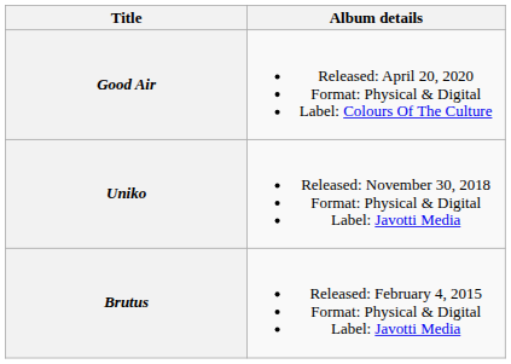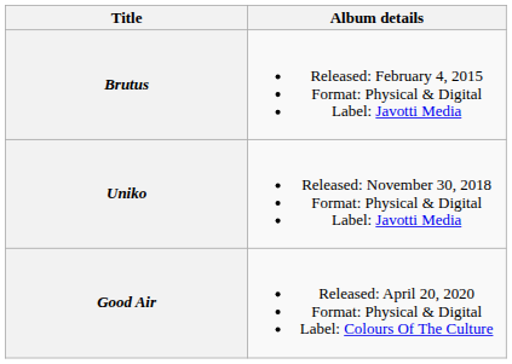 <table class="wikitable plainrowheaders" style="text-align:center;">
 <tr>
 <th scope="col" style="width:15em;">Title</th>
 <th scope="col" style="width:16em;">Album details</th>
 </tr>
 <tr>
-<th scope="row"><em>Good Air</em></th>
-<td><br><ul><li>Released: April 20, 2020</li><li>Format: Physical & Digital</li><li>Label: <a href='#'>Colours Of The Culture</a></li></ul></td>
+<th scope="row"><em>Brutus</em></th>
+<td><br><ul><li>Released: February 4, 2015</li><li>Format: Physical & Digital</li><li>Label: <a href='#'>Javotti Media</a></li></ul></td>
 </tr>
 <tr>
 <th scope="row"><em>Uniko</em></th>
 <td><br><ul><li>Released: November 30, 2018</li><li>Format: Physical & Digital</li><li>Label: <a href='#'>Javotti Media</a></li></ul></td>
 </tr>
 <tr>
-<th scope="row"><em>Brutus</em></th>
-<td><br><ul><li>Released: February 4, 2015</li><li>Format: Physical & Digital</li><li>Label: <a href='#'>Javotti Media</a></li></ul></td>
+<th scope="row"><em>Good Air</em></th>
+<td><br><ul><li>Released: April 20, 2020</li><li>Format: Physical & Digital</li><li>Label: <a href='#'>Colours Of The Culture</a></li></ul></td>
 </tr>
 </table>
